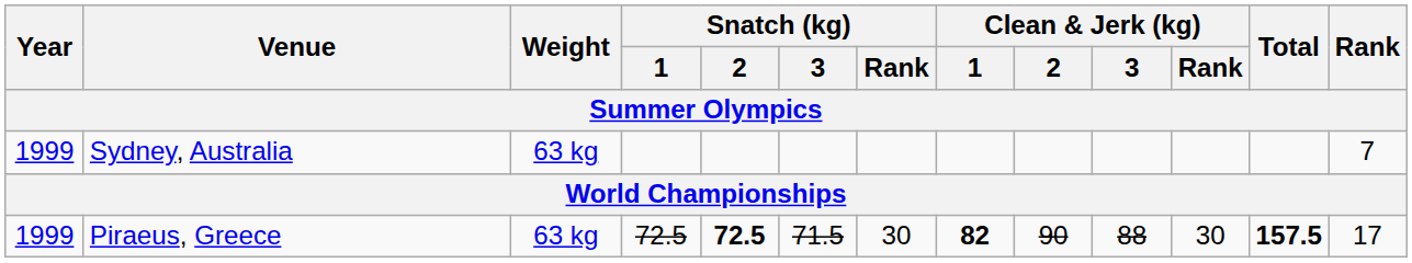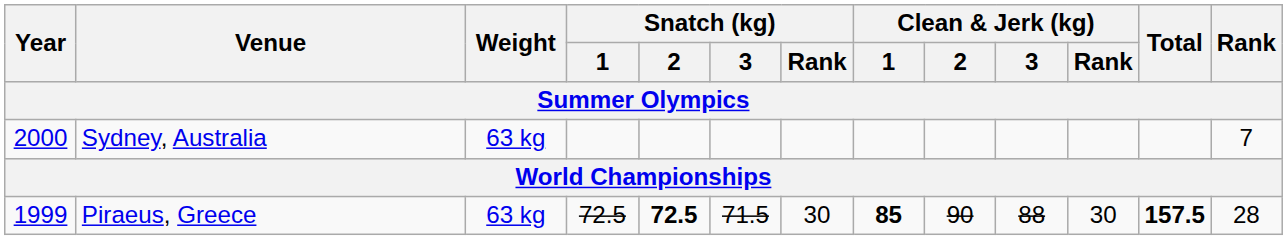 <table class = "wikitable" style="text-align:center;">
 <tr>
 <th rowspan=2 width=40>Year</th>
 <th rowspan=2 width=250>Venue</th>
 <th rowspan=2 width=60>Weight</th>
 <th colspan=4>Snatch (kg)</th>
 <th colspan=4>Clean & Jerk (kg)</th>
 <th rowspan=2 width=40>Total</th>
 <th rowspan=2 width=40>Rank</th>
 </tr>
 <tr>
 <th width=40>1</th>
 <th width=40>2</th>
 <th width=40>3</th>
 <th width=40>Rank</th>
 <th width=40>1</th>
 <th width=40>2</th>
 <th width=40>3</th>
 <th width=40>Rank</th>
 </tr>
 <tr>
 <th colspan=13><a href='#'>Summer Olympics</a></th>
 </tr>
 <tr>
-<td><a href='#'>1999</a></td>
+<td><a href='#'>2000</a></td>
 <td align=left> <a href='#'>Sydney</a>, <a href='#'>Australia</a></td>
 <td><a href='#'>63 kg</a></td>
 <td></td>
 <td></td>
 <td></td>
 <td></td>
 <td></td>
 <td></td>
 <td></td>
 <td></td>
 <td></td>
 <td>7</td>
 </tr>
 <tr>
 <th colspan=13><a href='#'>World Championships</a></th>
 </tr>
 <tr>
 <td><a href='#'>1999</a></td>
 <td align=left> <a href='#'>Piraeus</a>, <a href='#'>Greece</a></td>
 <td><a href='#'>63 kg</a></td>
 <td><s>72.5</s></td>
 <td><strong>72.5</strong></td>
 <td><s>71.5</s></td>
 <td>30</td>
-<td><strong>82</strong></td>
+<td><strong>85</strong></td>
 <td><s>90</s></td>
 <td><s>88</s></td>
 <td>30</td>
 <td><strong>157.5</strong></td>
-<td>17</td>
+<td>28</td>
 </tr>
 </table>
